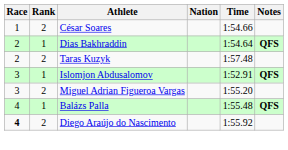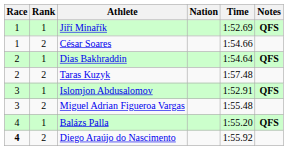 <table class="wikitable sortable" style="text-align:center;">
 <tr>
 <th>Race</th>
 <th>Rank</th>
 <th>Athlete</th>
 <th>Nation</th>
 <th>Time</th>
 <th>Notes</th>
+</tr>
+<tr bgcolor=ccffcc>
+<td>1</td>
+<td>1</td>
+<td align=left><a href='#'>Jiří Minařík</a></td>
+<td align=left></td>
+<td>1:52.69</td>
+<td><strong>QFS</strong></td>
 </tr>
 <tr>
 <td>1</td>
 <td>2</td>
 <td align=left><a href='#'>César Soares</a></td>
 <td align=left></td>
 <td>1:54.66</td>
 <td></td>
 </tr>
 <tr bgcolor=ccffcc>
 <td>2</td>
 <td>1</td>
 <td align=left><a href='#'>Dias Bakhraddin</a></td>
 <td align=left></td>
 <td>1:54.64</td>
 <td><strong>QFS</strong></td>
 </tr>
 <tr>
 <td>2</td>
 <td>2</td>
 <td align=left><a href='#'>Taras Kuzyk</a></td>
 <td align=left></td>
 <td>1:57.48</td>
 <td></td>
 </tr>
 <tr bgcolor=ccffcc>
 <td>3</td>
 <td>1</td>
 <td align=left><a href='#'>Islomjon Abdusalomov</a></td>
 <td align=left></td>
 <td>1:52.91</td>
 <td><strong>QFS</strong></td>
 </tr>
 <tr>
 <td>3</td>
 <td>2</td>
 <td align=left><a href='#'>Miguel Adrian Figueroa Vargas</a></td>
 <td align=left></td>
-<td>1:55.20</td>
+<td>1:55.48</td>
 <td></td>
 </tr>
 <tr bgcolor=ccffcc>
 <td>4</td>
 <td>1</td>
 <td align=left><a href='#'>Balázs Palla</a></td>
 <td align=left></td>
-<td>1:55.48</td>
+<td>1:55.20</td>
 <td><strong>QFS</strong></td>
 </tr>
 <tr>
 <td><strong>4</strong></td>
 <td>2</td>
 <td align=left><a href='#'>Diego Araújo do Nascimento</a></td>
 <td align=left></td>
 <td>1:55.92</td>
 <td></td>
 </tr>
 </table>
